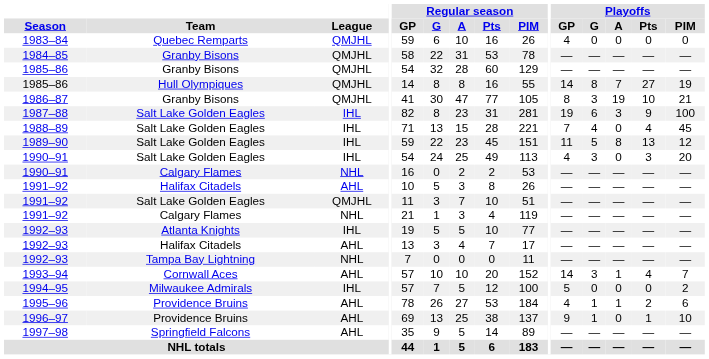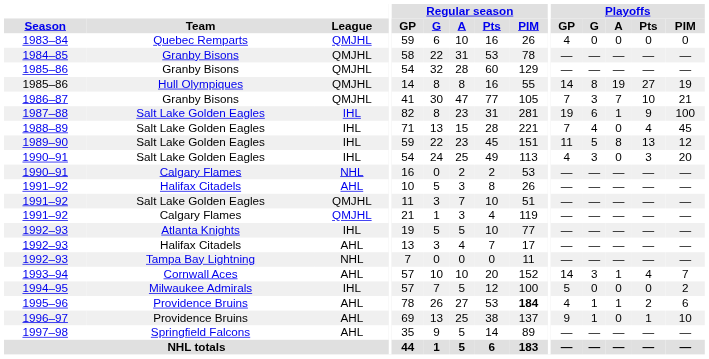 <table border="0" cellpadding="1" cellspacing="0" style="text-align:center; width:60em">
 <tr bgcolor="#e0e0e0">
 <th colspan="3" bgcolor="#ffffff"></th>
 <th rowspan="99" bgcolor="#ffffff"></th>
 <th colspan="5"><a href='#'>Regular season</a></th>
 <th rowspan="99" bgcolor="#ffffff"></th>
 <th colspan="5"><a href='#'>Playoffs</a></th>
 </tr>
 <tr bgcolor="#e0e0e0">
 <th><a href='#'>Season</a></th>
 <th>Team</th>
 <th>League</th>
 <th>GP</th>
 <th><a href='#'>G</a></th>
 <th><a href='#'>A</a></th>
 <th><a href='#'>Pts</a></th>
 <th><a href='#'>PIM</a></th>
 <th>GP</th>
 <th>G</th>
 <th>A</th>
 <th>Pts</th>
 <th>PIM</th>
 </tr>
 <tr>
 <td><a href='#'>1983–84</a></td>
 <td><a href='#'>Quebec Remparts</a></td>
 <td><a href='#'>QMJHL</a></td>
 <td>59</td>
 <td>6</td>
 <td>10</td>
 <td>16</td>
 <td>26</td>
 <td>4</td>
 <td>0</td>
 <td>0</td>
 <td>0</td>
 <td>0</td>
 </tr>
 <tr bgcolor="#f0f0f0">
 <td><a href='#'>1984–85</a></td>
 <td><a href='#'>Granby Bisons</a></td>
 <td>QMJHL</td>
 <td>58</td>
 <td>22</td>
 <td>31</td>
 <td>53</td>
 <td>78</td>
 <td>—</td>
 <td>—</td>
 <td>—</td>
 <td>—</td>
 <td>—</td>
 </tr>
 <tr>
 <td><a href='#'>1985–86</a></td>
 <td>Granby Bisons</td>
 <td>QMJHL</td>
 <td>54</td>
 <td>32</td>
 <td>28</td>
 <td>60</td>
 <td>129</td>
 <td>—</td>
 <td>—</td>
 <td>—</td>
 <td>—</td>
 <td>—</td>
 </tr>
 <tr bgcolor="#f0f0f0">
 <td>1985–86</td>
 <td><a href='#'>Hull Olympiques</a></td>
 <td>QMJHL</td>
 <td>14</td>
 <td>8</td>
 <td>8</td>
 <td>16</td>
 <td>55</td>
 <td>14</td>
 <td>8</td>
-<td>7</td>
+<td>19</td>
 <td>27</td>
 <td>19</td>
 </tr>
 <tr>
 <td><a href='#'>1986–87</a></td>
 <td>Granby Bisons</td>
 <td>QMJHL</td>
 <td>41</td>
 <td>30</td>
 <td>47</td>
 <td>77</td>
 <td>105</td>
-<td>8</td>
+<td>7</td>
 <td>3</td>
-<td>19</td>
+<td>7</td>
 <td>10</td>
 <td>21</td>
 </tr>
 <tr bgcolor="#f0f0f0">
 <td><a href='#'>1987–88</a></td>
 <td><a href='#'>Salt Lake Golden Eagles</a></td>
 <td><a href='#'>IHL</a></td>
 <td>82</td>
 <td>8</td>
 <td>23</td>
 <td>31</td>
 <td>281</td>
 <td>19</td>
 <td>6</td>
-<td>3</td>
+<td>1</td>
 <td>9</td>
 <td>100</td>
 </tr>
 <tr>
 <td><a href='#'>1988–89</a></td>
 <td>Salt Lake Golden Eagles</td>
 <td>IHL</td>
 <td>71</td>
 <td>13</td>
 <td>15</td>
 <td>28</td>
 <td>221</td>
 <td>7</td>
 <td>4</td>
 <td>0</td>
 <td>4</td>
 <td>45</td>
 </tr>
 <tr bgcolor="#f0f0f0">
 <td><a href='#'>1989–90</a></td>
 <td>Salt Lake Golden Eagles</td>
 <td>IHL</td>
 <td>59</td>
 <td>22</td>
 <td>23</td>
 <td>45</td>
 <td>151</td>
 <td>11</td>
 <td>5</td>
 <td>8</td>
 <td>13</td>
 <td>12</td>
 </tr>
 <tr>
 <td><a href='#'>1990–91</a></td>
 <td>Salt Lake Golden Eagles</td>
 <td>IHL</td>
 <td>54</td>
 <td>24</td>
 <td>25</td>
 <td>49</td>
 <td>113</td>
 <td>4</td>
 <td>3</td>
 <td>0</td>
 <td>3</td>
 <td>20</td>
 </tr>
 <tr bgcolor="#f0f0f0">
 <td><a href='#'>1990–91</a></td>
 <td><a href='#'>Calgary Flames</a></td>
 <td><a href='#'>NHL</a></td>
 <td>16</td>
 <td>0</td>
 <td>2</td>
 <td>2</td>
 <td>53</td>
 <td>—</td>
 <td>—</td>
 <td>—</td>
 <td>—</td>
 <td>—</td>
 </tr>
 <tr>
 <td><a href='#'>1991–92</a></td>
 <td><a href='#'>Halifax Citadels</a></td>
 <td><a href='#'>AHL</a></td>
 <td>10</td>
 <td>5</td>
 <td>3</td>
 <td>8</td>
 <td>26</td>
 <td>—</td>
 <td>—</td>
 <td>—</td>
 <td>—</td>
 <td>—</td>
 </tr>
 <tr bgcolor="#f0f0f0">
 <td><a href='#'>1991–92</a></td>
 <td>Salt Lake Golden Eagles</td>
 <td>QMJHL</td>
 <td>11</td>
 <td>3</td>
 <td>7</td>
 <td>10</td>
 <td>51</td>
 <td>—</td>
 <td>—</td>
 <td>—</td>
 <td>—</td>
 <td>—</td>
 </tr>
 <tr>
 <td><a href='#'>1991–92</a></td>
 <td>Calgary Flames</td>
-<td>NHL</td>
+<td><a href='#'>QMJHL</a></td>
 <td>21</td>
 <td>1</td>
 <td>3</td>
 <td>4</td>
 <td>119</td>
 <td>—</td>
 <td>—</td>
 <td>—</td>
 <td>—</td>
 <td>—</td>
 </tr>
 <tr bgcolor="#f0f0f0">
 <td><a href='#'>1992–93</a></td>
 <td><a href='#'>Atlanta Knights</a></td>
 <td>IHL</td>
 <td>19</td>
 <td>5</td>
 <td>5</td>
 <td>10</td>
 <td>77</td>
 <td>—</td>
 <td>—</td>
 <td>—</td>
 <td>—</td>
 <td>—</td>
 </tr>
 <tr>
 <td><a href='#'>1992–93</a></td>
 <td>Halifax Citadels</td>
 <td>AHL</td>
 <td>13</td>
 <td>3</td>
 <td>4</td>
 <td>7</td>
 <td>17</td>
 <td>—</td>
 <td>—</td>
 <td>—</td>
 <td>—</td>
 <td>—</td>
 </tr>
 <tr bgcolor="#f0f0f0">
 <td><a href='#'>1992–93</a></td>
 <td><a href='#'>Tampa Bay Lightning</a></td>
 <td>NHL</td>
 <td>7</td>
 <td>0</td>
 <td>0</td>
 <td>0</td>
 <td>11</td>
 <td>—</td>
 <td>—</td>
 <td>—</td>
 <td>—</td>
 <td>—</td>
 </tr>
 <tr>
 <td><a href='#'>1993–94</a></td>
 <td><a href='#'>Cornwall Aces</a></td>
 <td>AHL</td>
 <td>57</td>
 <td>10</td>
 <td>10</td>
 <td>20</td>
 <td>152</td>
 <td>14</td>
 <td>3</td>
 <td>1</td>
 <td>4</td>
 <td>7</td>
 </tr>
 <tr bgcolor="#f0f0f0">
 <td><a href='#'>1994–95</a></td>
 <td><a href='#'>Milwaukee Admirals</a></td>
 <td>IHL</td>
 <td>57</td>
 <td>7</td>
 <td>5</td>
 <td>12</td>
 <td>100</td>
 <td>5</td>
 <td>0</td>
 <td>0</td>
 <td>0</td>
 <td>2</td>
 </tr>
 <tr>
 <td><a href='#'>1995–96</a></td>
 <td><a href='#'>Providence Bruins</a></td>
 <td>AHL</td>
 <td>78</td>
 <td>26</td>
 <td>27</td>
 <td>53</td>
-<td>184</td>
+<td><strong>184</strong></td>
 <td>4</td>
 <td>1</td>
 <td>1</td>
 <td>2</td>
 <td>6</td>
 </tr>
 <tr bgcolor="#f0f0f0">
 <td><a href='#'>1996–97</a></td>
 <td>Providence Bruins</td>
 <td>AHL</td>
 <td>69</td>
 <td>13</td>
 <td>25</td>
 <td>38</td>
 <td>137</td>
 <td>9</td>
 <td>1</td>
 <td>0</td>
 <td>1</td>
 <td>10</td>
 </tr>
 <tr>
 <td><a href='#'>1997–98</a></td>
 <td><a href='#'>Springfield Falcons</a></td>
 <td>AHL</td>
 <td>35</td>
 <td>9</td>
 <td>5</td>
 <td>14</td>
 <td>89</td>
 <td>—</td>
 <td>—</td>
 <td>—</td>
 <td>—</td>
 <td>—</td>
 </tr>
 <tr bgcolor="#e0e0e0">
 <th colspan="3">NHL totals</th>
 <th>44</th>
 <th>1</th>
 <th>5</th>
 <th>6</th>
 <th>183</th>
 <th>—</th>
 <th>—</th>
 <th>—</th>
 <th>—</th>
 <th>—</th>
 </tr>
 </table>
